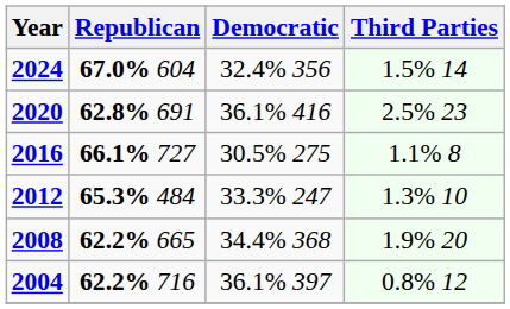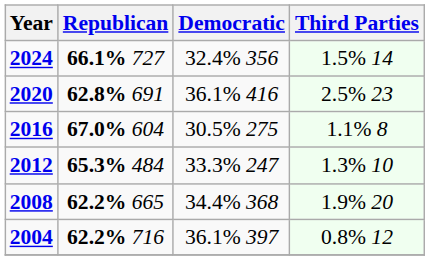 <table class="wikitable" style="float:right; font-size:95%;">
 <tr>
 <th>Year</th>
 <th><a href='#'>Republican</a></th>
 <th><a href='#'>Democratic</a></th>
 <th><a href='#'>Third Parties</a></th>
 </tr>
 <tr>
 <td style="text-align:center;" ><strong><a href='#'>2024</a></strong></td>
-<td style="text-align:center;" ><strong>67.0%</strong> <em>604</em></td>
+<td style="text-align:center;" ><strong>66.1%</strong> <em>727</em></td>
 <td style="text-align:center;" >32.4%  <em>356</em></td>
 <td style="text-align:center; background:honeyDew;">1.5% <em>14</em></td>
 </tr>
 <tr>
 <td style="text-align:center;" ><strong><a href='#'>2020</a></strong></td>
 <td style="text-align:center;" ><strong>62.8%</strong> <em>691</em></td>
 <td style="text-align:center;" >36.1%   <em>416</em></td>
 <td style="text-align:center; background:honeyDew;">2.5% <em>23</em></td>
 </tr>
 <tr>
 <td style="text-align:center;" ><strong><a href='#'>2016</a></strong></td>
-<td style="text-align:center;" ><strong>66.1%</strong> <em>727</em></td>
+<td style="text-align:center;" ><strong>67.0%</strong> <em>604</em></td>
 <td style="text-align:center;" >30.5% <em>275</em></td>
 <td style="text-align:center; background:honeyDew;">1.1% <em>8</em></td>
 </tr>
 <tr>
 <td style="text-align:center;" ><strong><a href='#'>2012</a></strong></td>
 <td style="text-align:center;" ><strong>65.3%</strong> <em>484</em></td>
 <td style="text-align:center;" >33.3%  <em>247</em></td>
 <td style="text-align:center; background:honeyDew;">1.3% <em>10</em></td>
 </tr>
 <tr>
 <td style="text-align:center;" ><strong><a href='#'>2008</a></strong></td>
 <td style="text-align:center;" ><strong>62.2%</strong> <em>665</em></td>
 <td style="text-align:center;" >34.4%  <em>368</em></td>
 <td style="text-align:center; background:honeyDew;">1.9% <em>20</em></td>
 </tr>
 <tr>
 <td style="text-align:center;" ><strong><a href='#'>2004</a></strong></td>
 <td style="text-align:center;" ><strong>62.2%</strong> <em>716</em></td>
 <td style="text-align:center;" >36.1%  <em>397</em></td>
 <td style="text-align:center; background:honeyDew;">0.8% <em>12</em></td>
 </tr>
 <tr>
 </tr>
 </table>
